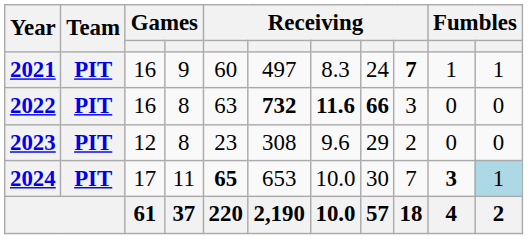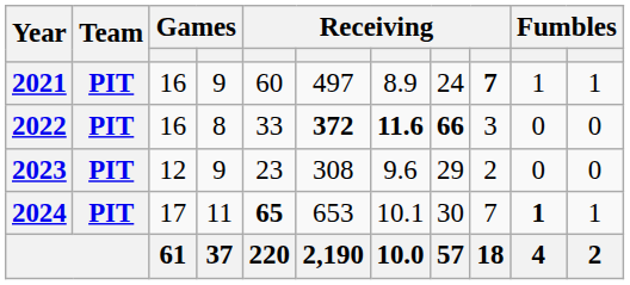 <table class="wikitable" style="text-align:center;">
 <tr>
 <th rowspan="2">Year</th>
 <th rowspan="2">Team</th>
 <th colspan="2">Games</th>
 <th colspan="5">Receiving</th>
 <th colspan="2">Fumbles</th>
 </tr>
 <tr>
 <th></th>
 <th></th>
 <th></th>
 <th></th>
 <th></th>
 <th></th>
 <th></th>
 <th></th>
 <th></th>
 </tr>
 <tr>
 <th><a href='#'>2021</a></th>
 <th><a href='#'>PIT</a></th>
 <td>16</td>
 <td>9</td>
 <td>60</td>
 <td>497</td>
-<td>8.3</td>
+<td>8.9</td>
 <td>24</td>
 <td><strong>7</strong></td>
 <td>1</td>
 <td>1</td>
 </tr>
 <tr>
 <th><a href='#'>2022</a></th>
 <th><a href='#'>PIT</a></th>
 <td>16</td>
 <td>8</td>
-<td>63</td>
-<td><strong>732</strong></td>
+<td>33</td>
+<td><strong>372</strong></td>
 <td><strong>11.6</strong></td>
 <td><strong>66</strong></td>
 <td>3</td>
 <td>0</td>
 <td>0</td>
 </tr>
 <tr>
 <th><a href='#'>2023</a></th>
 <th><a href='#'>PIT</a></th>
 <td>12</td>
-<td>8</td>
+<td>9</td>
 <td>23</td>
 <td>308</td>
 <td>9.6</td>
 <td>29</td>
 <td>2</td>
 <td>0</td>
 <td>0</td>
 </tr>
 <tr>
 <th><a href='#'>2024</a></th>
 <th><a href='#'>PIT</a></th>
 <td>17</td>
 <td>11</td>
 <td><strong>65</strong></td>
 <td>653</td>
-<td>10.0</td>
+<td>10.1</td>
 <td>30</td>
 <td>7</td>
-<td><strong>3</strong></td>
-<td style="background: lightblue;">1</td>
+<td><strong>1</strong></td>
+<td>1</td>
 </tr>
 <tr>
 <th colspan="2"></th>
 <th>61</th>
 <th>37</th>
 <th>220</th>
 <th>2,190</th>
 <th>10.0</th>
 <th>57</th>
 <th>18</th>
 <th>4</th>
 <th>2</th>
 </tr>
 </table>
